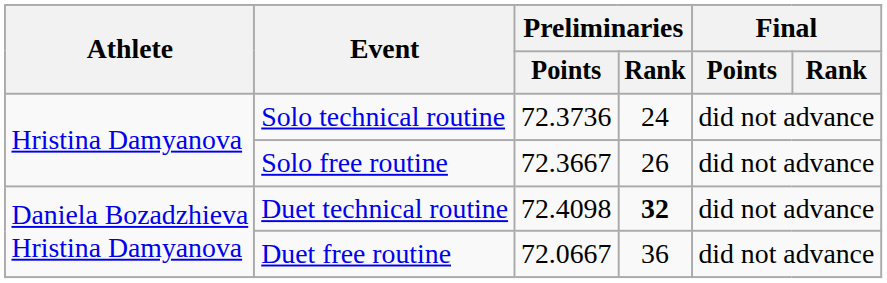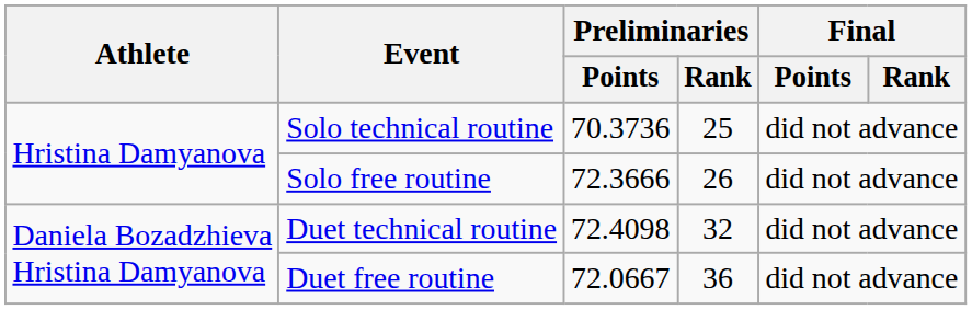 <table class=wikitable style="font-size:90%">
 <tr>
 <th rowspan="2">Athlete</th>
 <th rowspan="2">Event</th>
 <th colspan="2">Preliminaries</th>
 <th colspan="2">Final</th>
 </tr>
 <tr style="font-size:95%">
 <th>Points</th>
 <th>Rank</th>
 <th>Points</th>
 <th>Rank</th>
 </tr>
 <tr align=center>
 <td align=left rowspan=2><a href='#'>Hristina Damyanova</a></td>
 <td align=left><a href='#'>Solo technical routine</a></td>
-<td>72.3736</td>
-<td>24</td>
+<td>70.3736</td>
+<td>25</td>
 <td colspan=2>did not advance</td>
 </tr>
 <tr align=center>
 <td align=left><a href='#'>Solo free routine</a></td>
-<td>72.3667</td>
+<td>72.3666</td>
 <td>26</td>
 <td colspan=2>did not advance</td>
 </tr>
 <tr align=center>
 <td align=left rowspan=2><a href='#'>Daniela Bozadzhieva</a><br><a href='#'>Hristina Damyanova</a></td>
 <td align=left><a href='#'>Duet technical routine</a></td>
 <td>72.4098</td>
-<td><strong>32</strong></td>
+<td>32</td>
 <td colspan=2>did not advance</td>
 </tr>
 <tr align=center>
 <td align=left><a href='#'>Duet free routine</a></td>
 <td>72.0667</td>
 <td>36</td>
 <td colspan=2>did not advance</td>
 </tr>
 </table>
